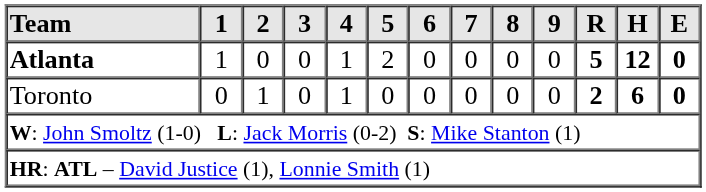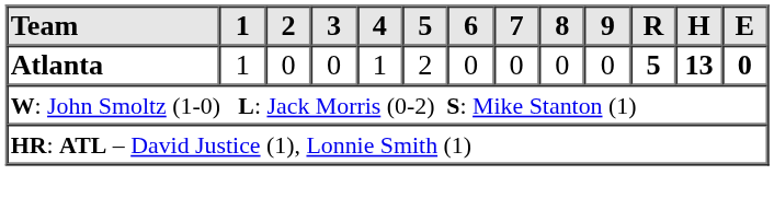 <table border=1 cellspacing=0 width=425 style="margin-left:3em;">
 <tr style="text-align:center; background-color:#e6e6e6;">
 <th align=left width=28%>Team</th>
 <th width=6%>1</th>
 <th width=6%>2</th>
 <th width=6%>3</th>
 <th width=6%>4</th>
 <th width=6%>5</th>
 <th width=6%>6</th>
 <th width=6%>7</th>
 <th width=6%>8</th>
 <th width=6%>9</th>
 <th width=6%>R</th>
 <th width=6%>H</th>
 <th width=6%>E</th>
 </tr>
 <tr style="text-align:center;">
 <td align=left><strong>Atlanta</strong></td>
 <td>1</td>
 <td>0</td>
 <td>0</td>
 <td>1</td>
 <td>2</td>
 <td>0</td>
 <td>0</td>
 <td>0</td>
 <td>0</td>
 <td><strong>5</strong></td>
-<td><strong>12</strong></td>
-<td><strong>0</strong></td>
-</tr>
-<tr style="text-align:center;">
-<td align=left>Toronto</td>
-<td>0</td>
-<td>1</td>
-<td>0</td>
-<td>1</td>
-<td>0</td>
-<td>0</td>
-<td>0</td>
-<td>0</td>
-<td>0</td>
-<td><strong>2</strong></td>
-<td><strong>6</strong></td>
+<td><strong>13</strong></td>
 <td><strong>0</strong></td>
 </tr>
 <tr style="text-align:left;">
 <td colspan=13><small><strong>W</strong>: <a href='#'>John Smoltz</a> (1-0)   <strong>L</strong>: <a href='#'>Jack Morris</a> (0-2)  <strong>S</strong>: <a href='#'>Mike Stanton</a> (1)</small></td>
 </tr>
 <tr style="text-align:left;">
 <td colspan=13><small><strong>HR</strong>: <strong>ATL</strong> – <a href='#'>David Justice</a> (1), <a href='#'>Lonnie Smith</a> (1)</small></td>
 </tr>
 </table>
